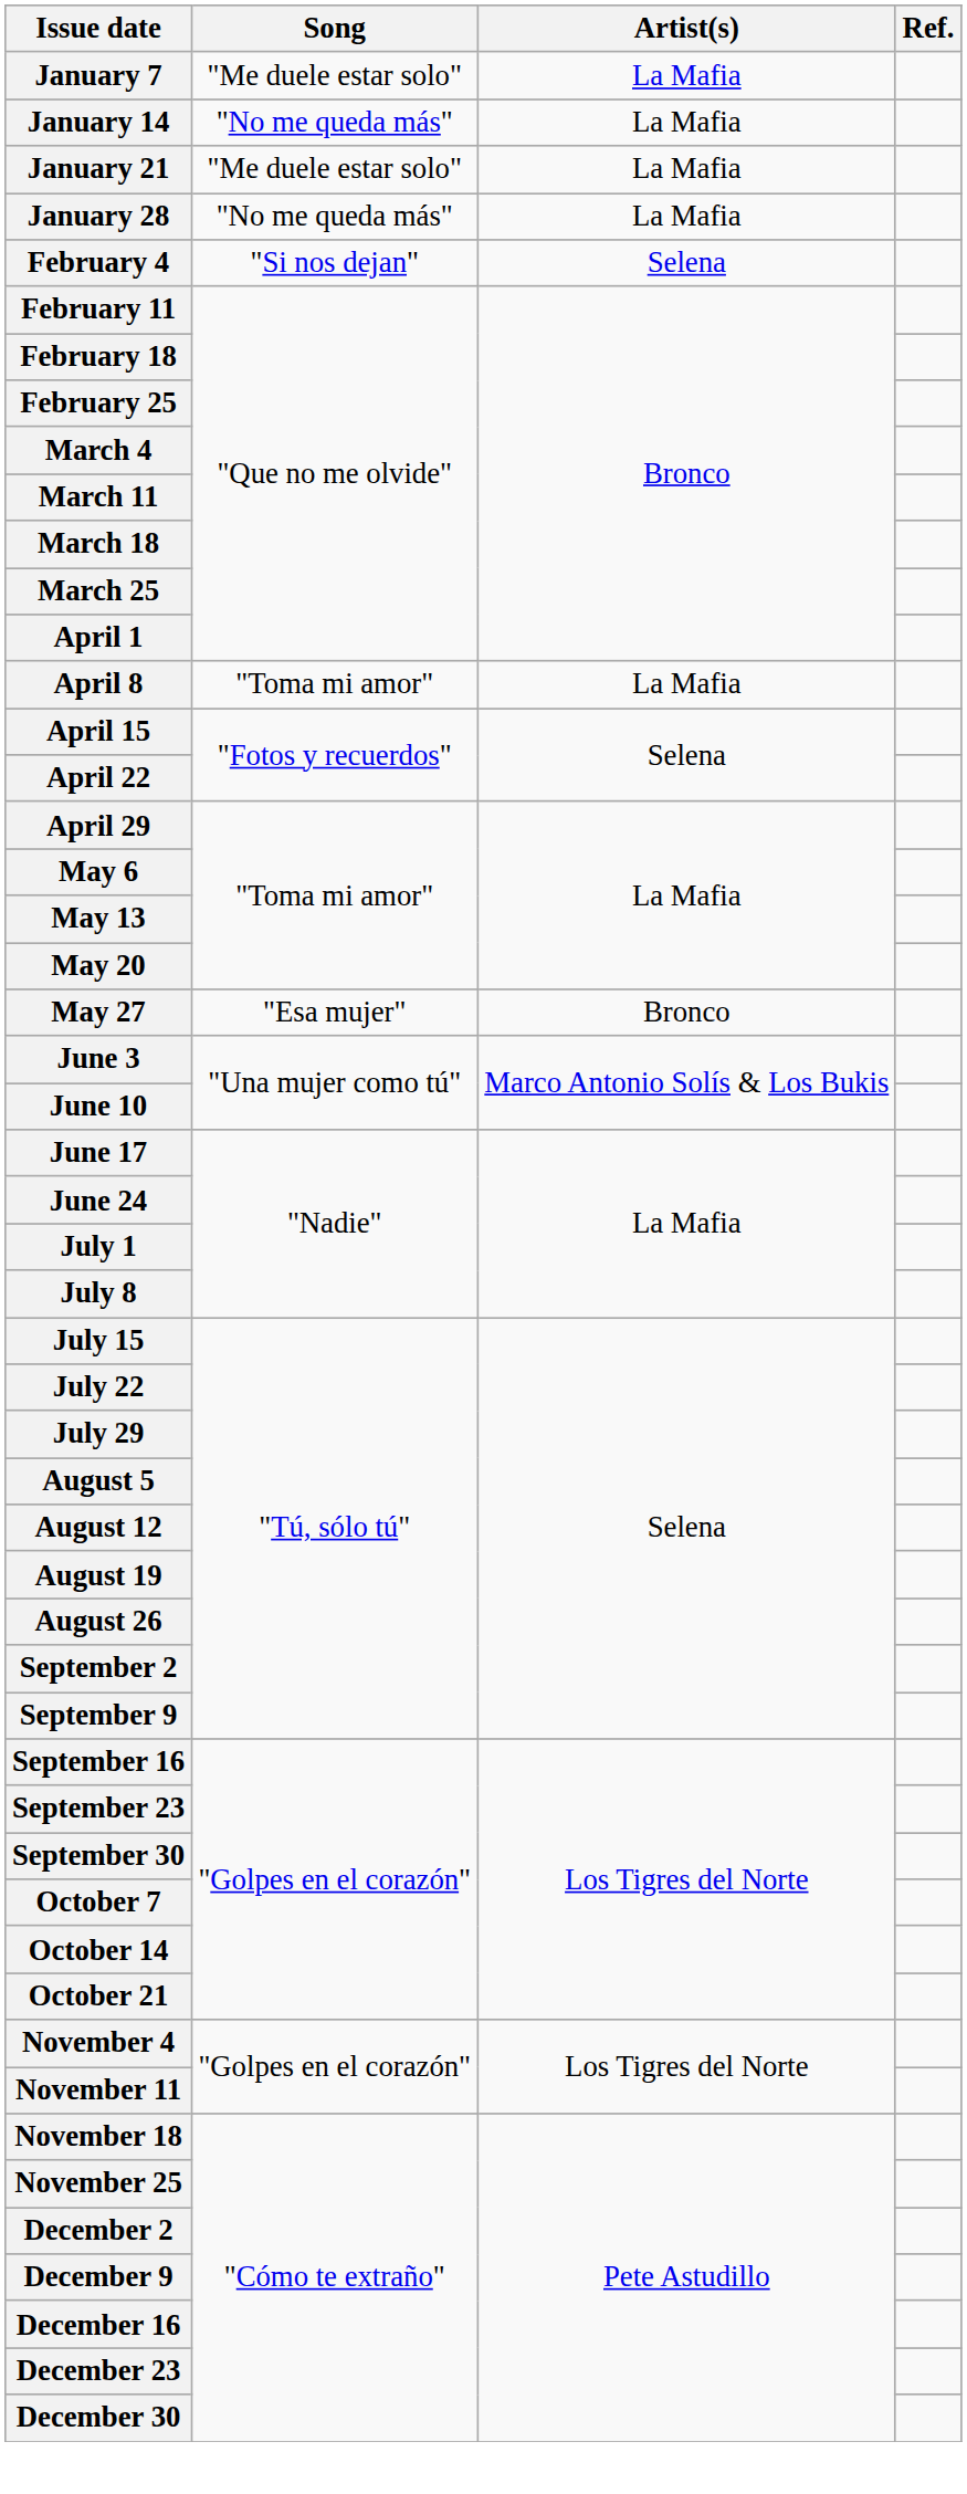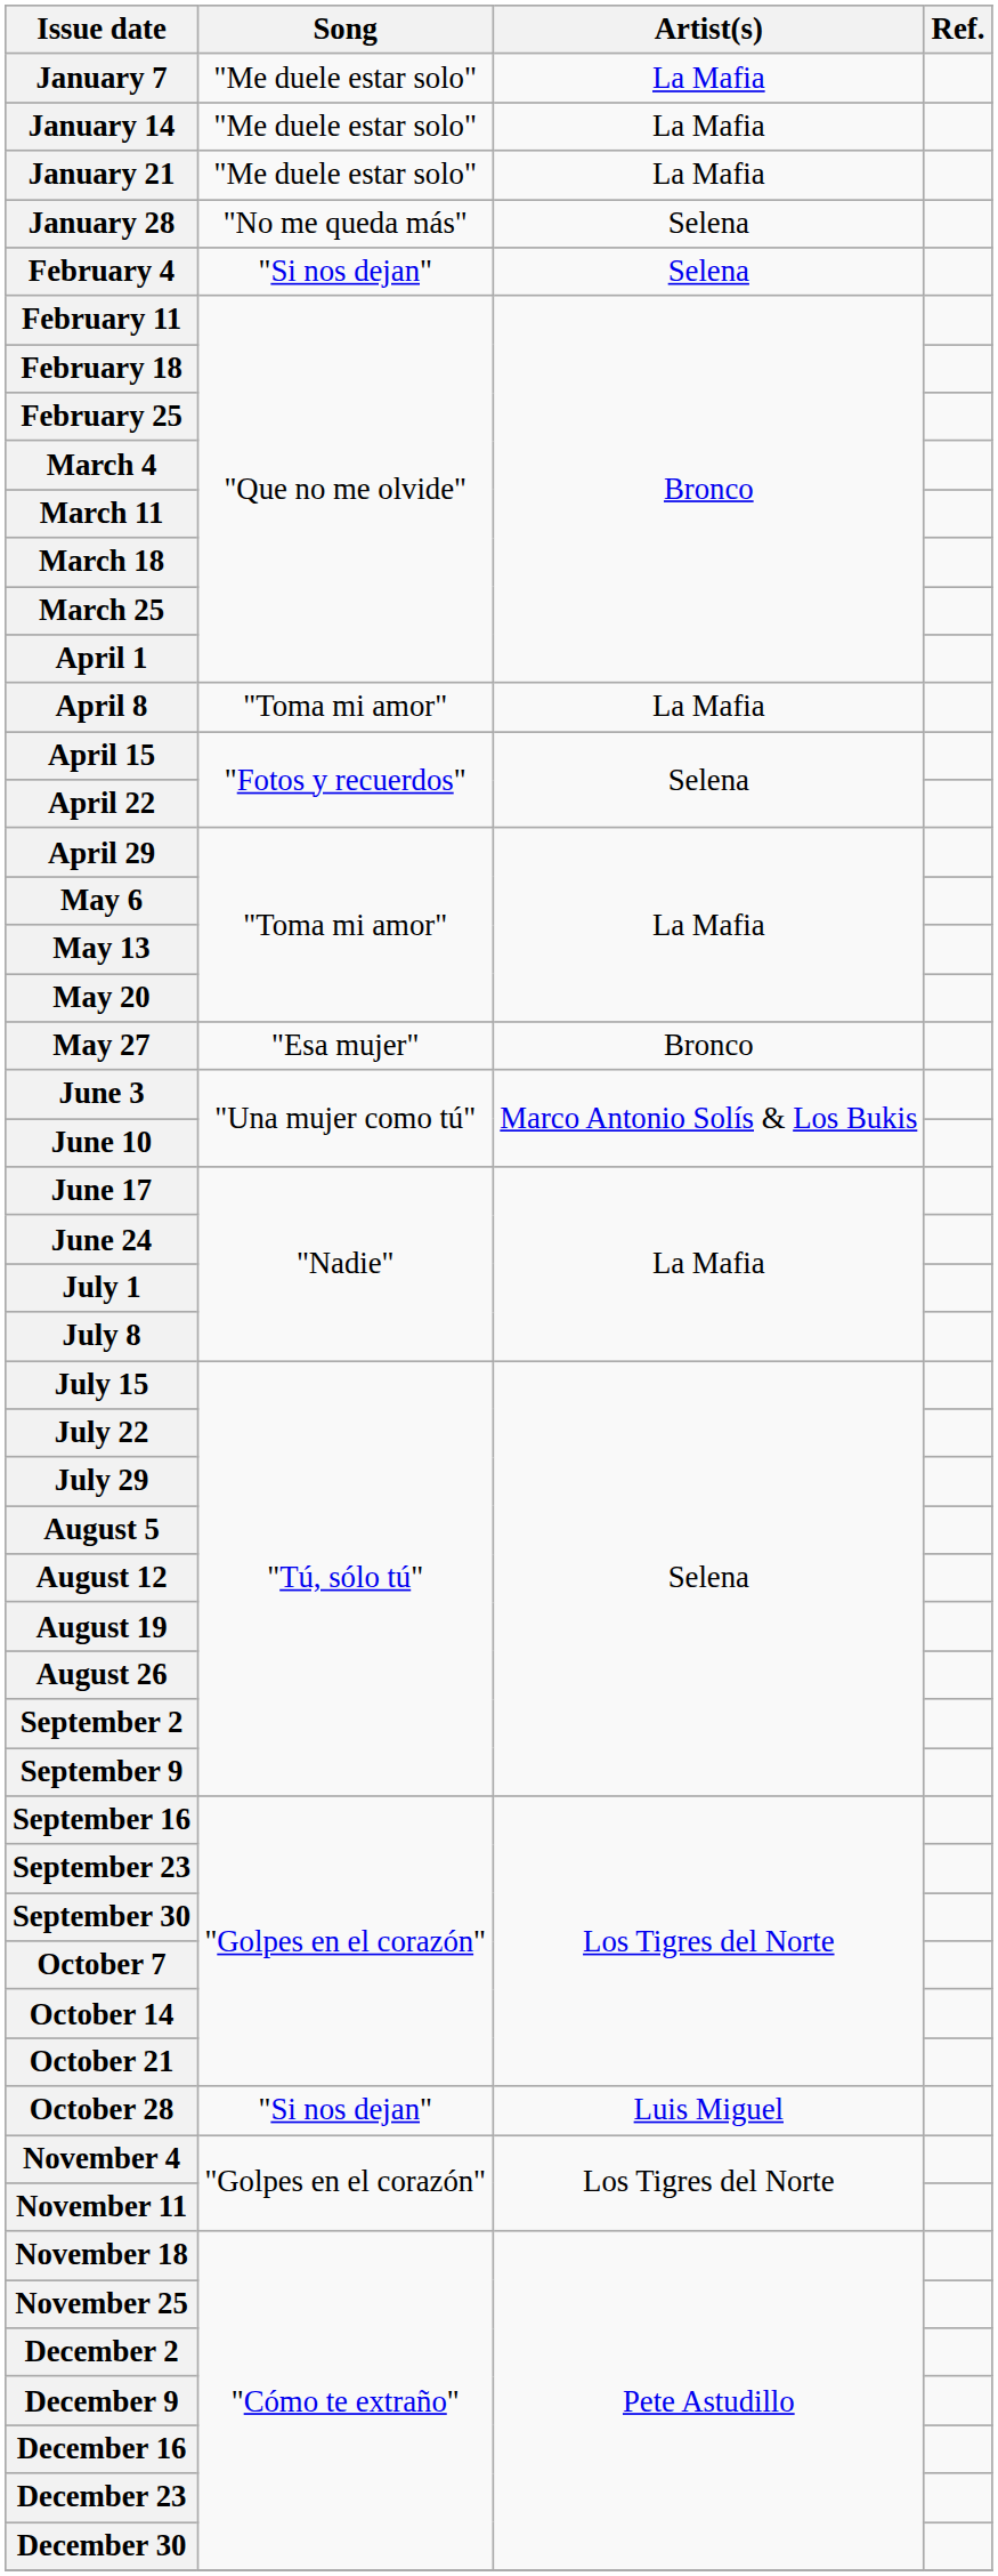 <table class="wikitable plainrowheaders" style="text-align: center;">
 <tr>
 <th>Issue date</th>
 <th>Song</th>
 <th>Artist(s)</th>
 <th>Ref.</th>
 </tr>
 <tr>
 <th scope="row">January 7</th>
 <td rowspan="1">"Me duele estar solo"</td>
 <td rowspan="1"><a href='#'>La Mafia</a></td>
 <td></td>
 </tr>
 <tr>
 <th scope="row">January 14</th>
-<td rowspan="1">"<a href='#'>No me queda más</a>"</td>
+<td rowspan="1">"Me duele estar solo"</td>
 <td rowspan="1">La Mafia</td>
 <td></td>
 </tr>
 <tr>
 <th scope="row">January 21</th>
 <td rowspan="1">"Me duele estar solo"</td>
 <td rowspan="1">La Mafia</td>
 <td></td>
 </tr>
 <tr>
 <th scope="row">January 28</th>
 <td rowspan="1">"No me queda más"</td>
-<td>La Mafia</td>
+<td rowspan="1">Selena</td>
 <td></td>
 </tr>
 <tr>
 <th scope="row">February 4</th>
 <td rowspan="1">"<a href='#'>Si nos dejan</a>"</td>
 <td rowspan="1"><a href='#'>Selena</a></td>
 <td></td>
 </tr>
 <tr>
 <th scope="row">February 11</th>
 <td rowspan="8">"Que no me olvide"</td>
 <td rowspan="8"><a href='#'>Bronco</a></td>
 <td></td>
 </tr>
 <tr>
 <th scope="row">February 18</th>
 <td></td>
 </tr>
 <tr>
 <th scope="row">February 25</th>
 <td></td>
 </tr>
 <tr>
 <th scope="row">March 4</th>
 <td></td>
 </tr>
 <tr>
 <th scope="row">March 11</th>
 <td></td>
 </tr>
 <tr>
 <th scope="row">March 18</th>
 <td></td>
 </tr>
 <tr>
 <th scope="row">March 25</th>
 <td></td>
 </tr>
 <tr>
 <th scope="row">April 1</th>
 <td></td>
 </tr>
 <tr>
 <th scope="row">April 8</th>
 <td>"Toma mi amor"</td>
 <td>La Mafia</td>
 <td></td>
 </tr>
 <tr>
 <th scope="row">April 15</th>
 <td rowspan="2">"<a href='#'>Fotos y recuerdos</a>"</td>
 <td rowspan="2">Selena</td>
 <td></td>
 </tr>
 <tr>
 <th scope="row">April 22</th>
 <td></td>
 </tr>
 <tr>
 <th scope="row">April 29</th>
 <td rowspan="4">"Toma mi amor"</td>
 <td rowspan="4">La Mafia</td>
 <td></td>
 </tr>
 <tr>
 <th scope="row">May 6</th>
 <td></td>
 </tr>
 <tr>
 <th scope="row">May 13</th>
 <td></td>
 </tr>
 <tr>
 <th scope="row">May 20</th>
 <td></td>
 </tr>
 <tr>
 <th scope="row">May 27</th>
 <td rowspan="1">"Esa mujer"</td>
 <td rowspan="1">Bronco</td>
 <td></td>
 </tr>
 <tr>
 <th scope="row">June 3</th>
 <td rowspan="2">"Una mujer como tú"</td>
 <td rowspan="2"><a href='#'>Marco Antonio Solís</a> & <a href='#'>Los Bukis</a></td>
 <td></td>
 </tr>
 <tr>
 <th scope="row">June 10</th>
 <td></td>
 </tr>
 <tr>
 <th scope="row">June 17</th>
 <td rowspan="4">"Nadie"</td>
 <td rowspan="4">La Mafia</td>
 <td></td>
 </tr>
 <tr>
 <th scope="row">June 24</th>
 <td></td>
 </tr>
 <tr>
 <th scope="row">July 1</th>
 <td></td>
 </tr>
 <tr>
 <th scope="row">July 8</th>
 <td></td>
 </tr>
 <tr>
 <th scope="row">July 15</th>
 <td rowspan="9">"<a href='#'>Tú, sólo tú</a>"</td>
 <td rowspan="9">Selena</td>
 <td></td>
 </tr>
 <tr>
 <th scope="row">July 22</th>
 <td></td>
 </tr>
 <tr>
 <th scope="row">July 29</th>
 <td></td>
 </tr>
 <tr>
 <th scope="row">August 5</th>
 <td></td>
 </tr>
 <tr>
 <th scope="row">August 12</th>
 <td></td>
 </tr>
 <tr>
 <th scope="row">August 19</th>
 <td></td>
 </tr>
 <tr>
 <th scope="row">August 26</th>
 <td></td>
 </tr>
 <tr>
 <th scope="row">September 2</th>
 <td></td>
 </tr>
 <tr>
 <th scope="row">September 9</th>
 <td></td>
 </tr>
 <tr>
 <th scope="row">September 16</th>
 <td rowspan="6">"<a href='#'>Golpes en el corazón</a>"</td>
 <td rowspan="6"><a href='#'>Los Tigres del Norte</a></td>
 <td></td>
 </tr>
 <tr>
 <th scope="row">September 23</th>
 <td></td>
 </tr>
 <tr>
 <th scope="row">September 30</th>
 <td></td>
 </tr>
 <tr>
 <th scope="row">October 7</th>
 <td></td>
 </tr>
 <tr>
 <th scope="row">October 14</th>
 <td></td>
 </tr>
 <tr>
 <th scope="row">October 21</th>
 <td></td>
 </tr>
 <tr>
+<th scope="row">October 28</th>
+<td rowspan="1">"<a href='#'>Si nos dejan</a>"</td>
+<td rowspan="1"><a href='#'>Luis Miguel</a></td>
+<td></td>
+</tr>
+<tr>
 <th scope="row">November 4</th>
 <td rowspan="2">"Golpes en el corazón"</td>
 <td rowspan="2">Los Tigres del Norte</td>
 <td></td>
 </tr>
 <tr>
 <th scope="row">November 11</th>
 <td></td>
 </tr>
 <tr>
 <th scope="row">November 18</th>
 <td rowspan="7">"<a href='#'>Cómo te extraño</a>"</td>
 <td rowspan="7"><a href='#'>Pete Astudillo</a></td>
 <td></td>
 </tr>
 <tr>
 <th scope="row">November 25</th>
 <td></td>
 </tr>
 <tr>
 <th scope="row">December 2</th>
 <td></td>
 </tr>
 <tr>
 <th scope="row">December 9</th>
 <td></td>
 </tr>
 <tr>
 <th scope="row">December 16</th>
 <td></td>
 </tr>
 <tr>
 <th scope="row">December 23</th>
 <td></td>
 </tr>
 <tr>
 <th scope="row">December 30</th>
 <td></td>
 </tr>
 <tr>
 </tr>
 </table>
